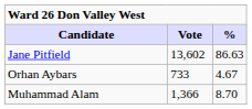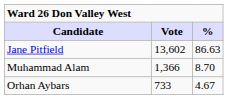 <table class="wikitable plainrowheaders">
 <tr>
 <td colspan="3"><strong>Ward 26 Don Valley West</strong></td>
 </tr>
 <tr>
 <th style="background:#ddf; width:200px;">Candidate</th>
 <th style="background:#ddf; width:50px;">Vote</th>
 <th style="background:#ddf; width:30px;">%</th>
 </tr>
 <tr>
 <td><a href='#'>Jane Pitfield</a></td>
 <td>13,602</td>
 <td>86.63</td>
 </tr>
 <tr>
+<td>Muhammad Alam</td>
+<td>1,366</td>
+<td>8.70</td>
+</tr>
+<tr>
 <td>Orhan Aybars</td>
 <td>733</td>
 <td>4.67</td>
 </tr>
-<tr>
-<td>Muhammad Alam</td>
-<td>1,366</td>
-<td>8.70</td>
-</tr>
 </table>
